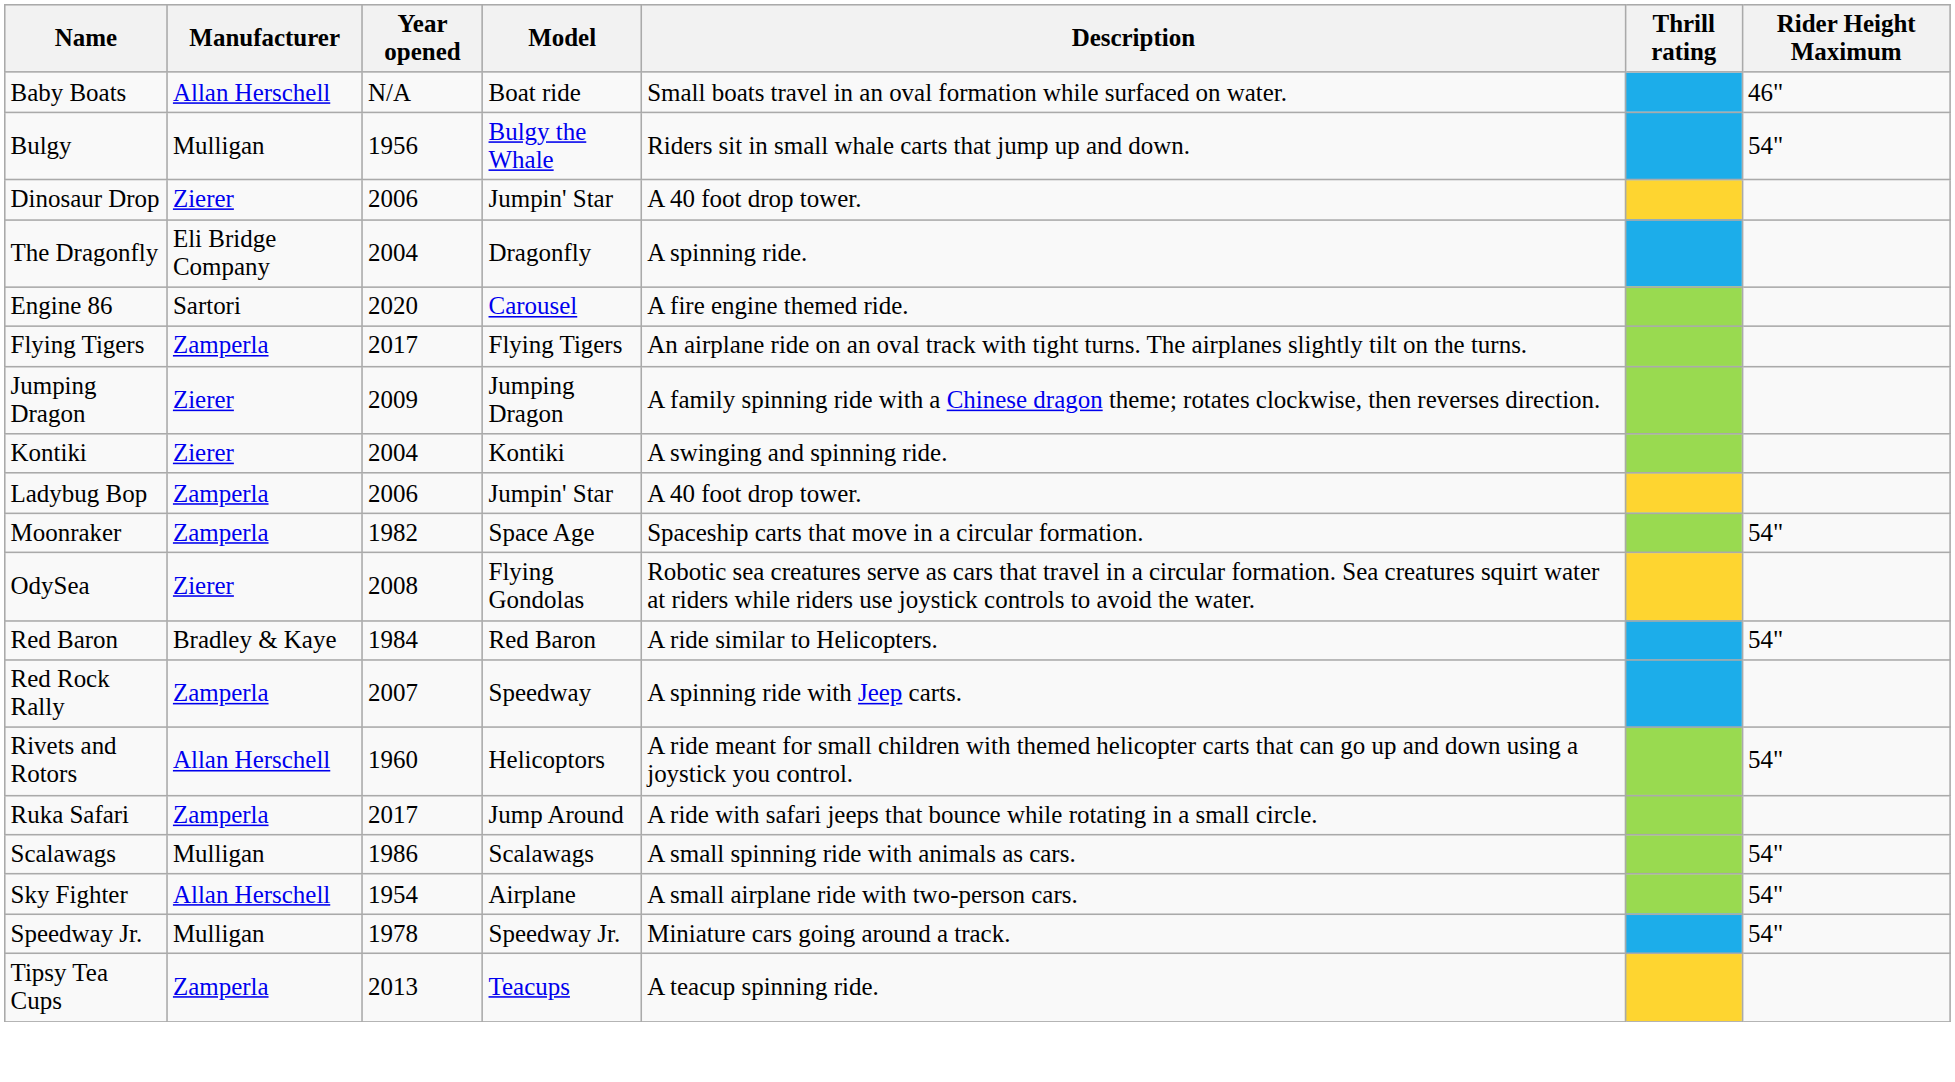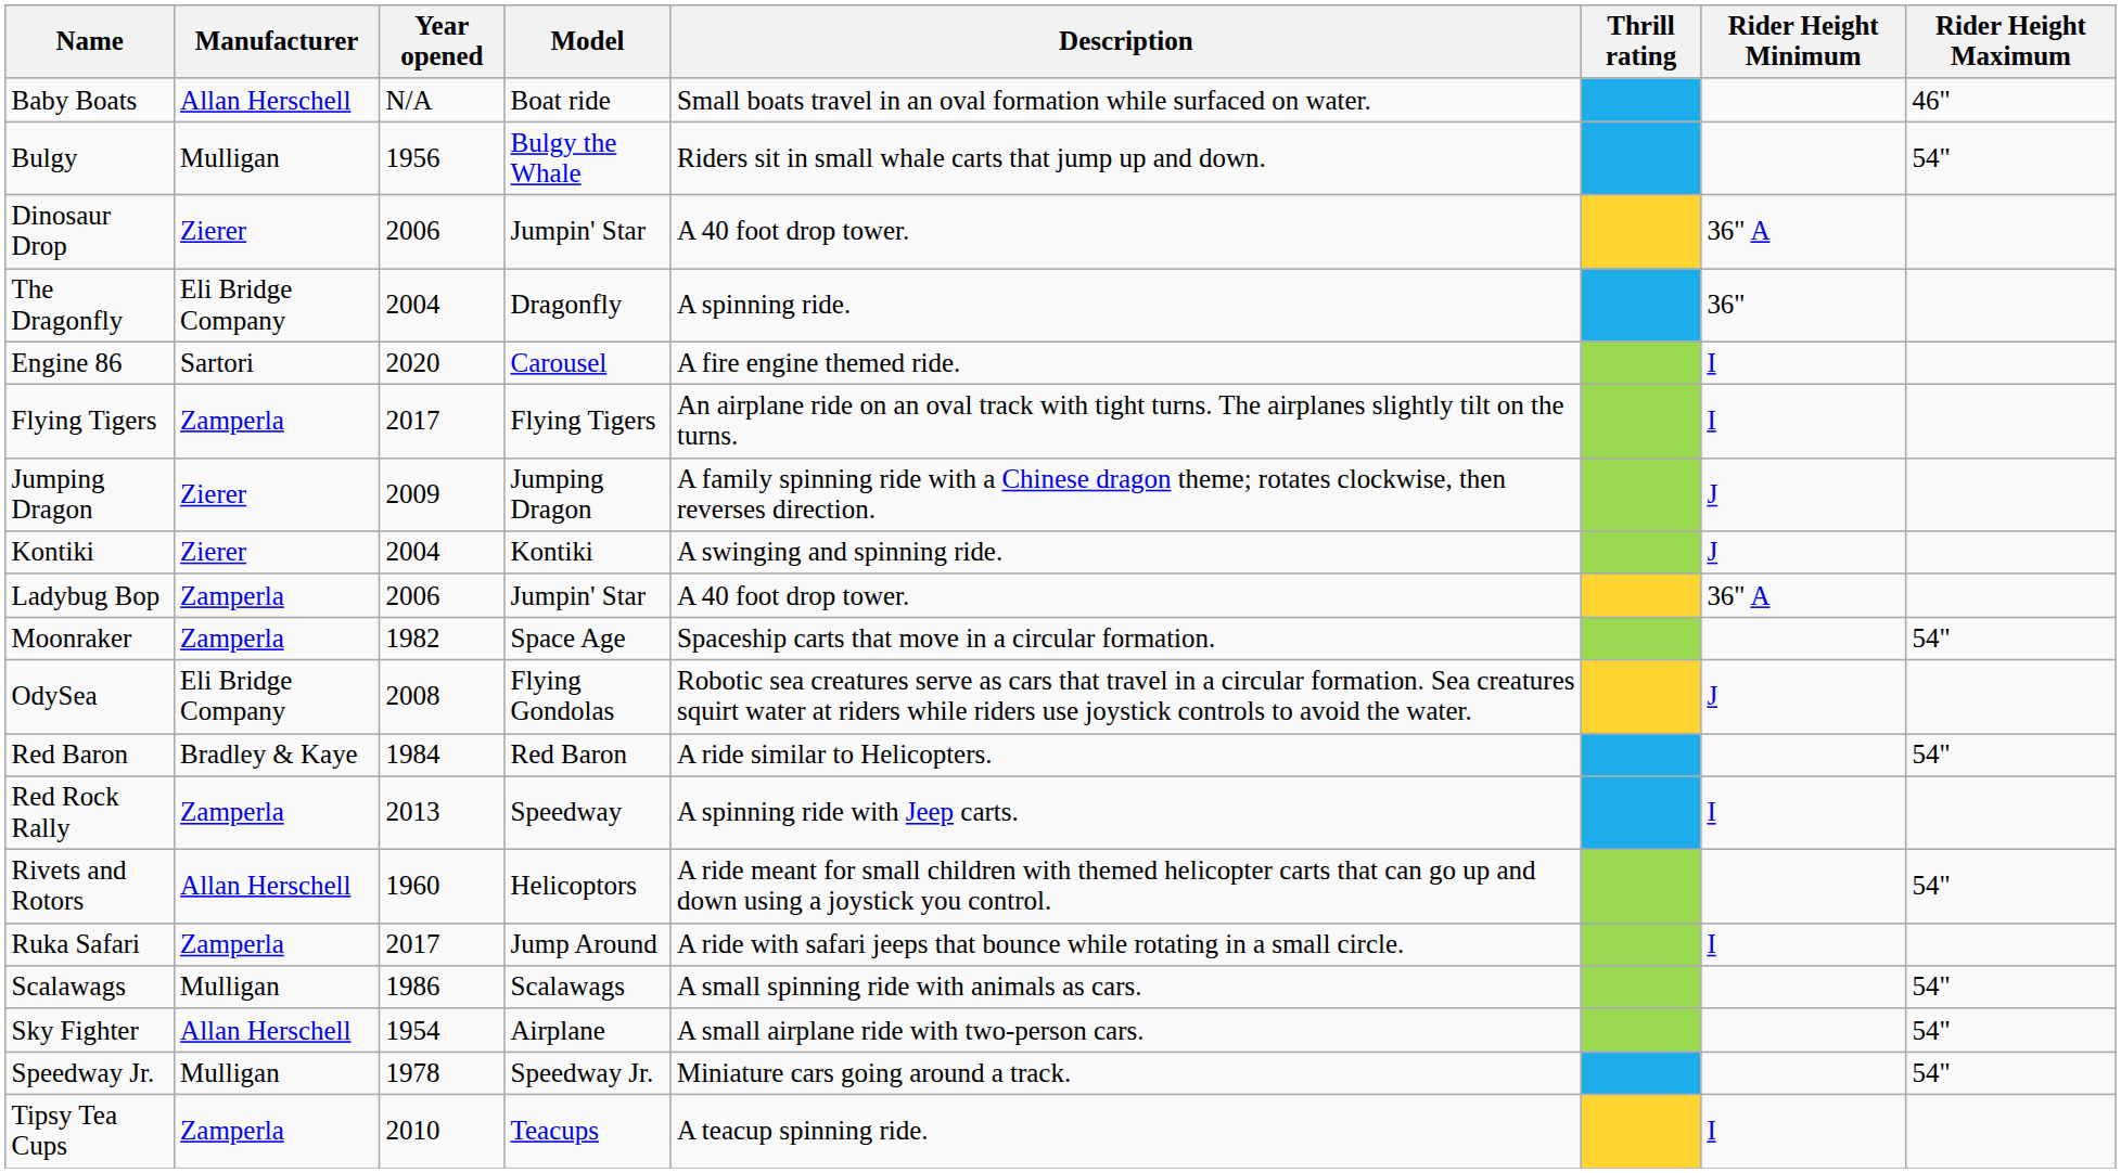 <table class="wikitable">
 <tr>
 <th>Name</th>
 <th>Manufacturer</th>
 <th>Year opened</th>
 <th>Model</th>
 <th>Description</th>
 <th>Thrill rating</th>
+<th>Rider Height Minimum</th>
 <th>Rider Height Maximum</th>
 </tr>
 <tr>
 <td>Baby Boats</td>
 <td><a href='#'>Allan Herschell</a></td>
 <td>N/A</td>
 <td>Boat ride</td>
 <td>Small boats travel in an oval formation while surfaced on water.</td>
 <td align="center" bgcolor="#1CADEA"><strong></strong></td>
+<td></td>
 <td>46"</td>
 </tr>
 <tr>
 <td>Bulgy</td>
 <td>Mulligan</td>
 <td>1956</td>
 <td><a href='#'>Bulgy the Whale</a></td>
 <td>Riders sit in small whale carts that jump up and down.</td>
 <td align="center" bgcolor="#1CADEA"><strong></strong></td>
+<td></td>
 <td>54"</td>
 </tr>
 <tr>
 <td>Dinosaur Drop</td>
 <td><a href='#'>Zierer</a></td>
 <td>2006</td>
 <td>Jumpin' Star</td>
 <td>A 40 foot drop tower.</td>
 <td align="center" bgcolor="#FED530"><strong></strong></td>
+<td>36" <a href='#'>A</a></td>
 <td></td>
 </tr>
 <tr>
 <td>The Dragonfly</td>
 <td>Eli Bridge Company</td>
 <td>2004</td>
 <td>Dragonfly</td>
 <td>A spinning ride.</td>
 <td align="center" bgcolor="#1CADEA"><strong></strong></td>
+<td>36"</td>
 <td></td>
 </tr>
 <tr>
 <td>Engine 86</td>
 <td>Sartori</td>
 <td>2020</td>
 <td><a href='#'>Carousel</a></td>
 <td>A fire engine themed ride.</td>
 <td align="center" bgcolor="#99DA50"><strong></strong></td>
+<td><a href='#'>I</a></td>
 <td></td>
 </tr>
 <tr>
 <td>Flying Tigers</td>
 <td><a href='#'>Zamperla</a></td>
 <td>2017</td>
 <td>Flying Tigers</td>
 <td>An airplane ride on an oval track with tight turns. The airplanes slightly tilt on the turns.</td>
 <td align="center" bgcolor="#99DA50"><strong></strong></td>
+<td><a href='#'>I</a></td>
 <td></td>
 </tr>
 <tr>
 <td>Jumping Dragon</td>
 <td><a href='#'>Zierer</a></td>
 <td>2009</td>
 <td>Jumping Dragon</td>
 <td>A family spinning ride with a <a href='#'>Chinese dragon</a> theme; rotates clockwise, then reverses direction.</td>
 <td align="center" bgcolor="#99DA50"><strong></strong></td>
+<td><a href='#'>J</a></td>
 <td></td>
 </tr>
 <tr>
 <td>Kontiki</td>
 <td><a href='#'>Zierer</a></td>
 <td>2004</td>
 <td>Kontiki</td>
 <td>A swinging and spinning ride.</td>
 <td align="center" bgcolor="#99DA50"><strong></strong></td>
+<td><a href='#'>J</a></td>
 <td></td>
 </tr>
 <tr>
 <td>Ladybug Bop</td>
 <td><a href='#'>Zamperla</a></td>
 <td>2006</td>
 <td>Jumpin' Star</td>
 <td>A 40 foot drop tower.</td>
 <td align="center" bgcolor="#FED530"><strong></strong></td>
+<td>36" <a href='#'>A</a></td>
 <td></td>
 </tr>
 <tr>
 <td>Moonraker</td>
 <td><a href='#'>Zamperla</a></td>
 <td>1982</td>
 <td>Space Age</td>
 <td>Spaceship carts that move in a circular formation.</td>
 <td align="center" bgcolor="#99DA50"><strong></strong></td>
+<td></td>
 <td>54"</td>
 </tr>
 <tr>
 <td>OdySea</td>
-<td><a href='#'>Zierer</a></td>
+<td>Eli Bridge Company</td>
 <td>2008</td>
 <td>Flying Gondolas</td>
 <td>Robotic sea creatures serve as cars that travel in a circular formation. Sea creatures squirt water at riders while riders use joystick controls to avoid the water.</td>
 <td align="center" bgcolor="#FED530"><strong></strong></td>
+<td><a href='#'>J</a></td>
 <td></td>
 </tr>
 <tr>
 <td>Red Baron</td>
 <td>Bradley & Kaye</td>
 <td>1984</td>
 <td>Red Baron</td>
 <td>A ride similar to Helicopters.</td>
 <td align="center" bgcolor="#1CADEA"><strong></strong></td>
+<td></td>
 <td>54"</td>
 </tr>
 <tr>
 <td>Red Rock Rally</td>
 <td><a href='#'>Zamperla</a></td>
-<td>2007</td>
+<td>2013</td>
 <td>Speedway</td>
 <td>A spinning ride with <a href='#'>Jeep</a> carts.</td>
 <td align="center" bgcolor="#1CADEA"><strong></strong></td>
+<td><a href='#'>I</a></td>
 <td></td>
 </tr>
 <tr>
 <td>Rivets and Rotors</td>
 <td><a href='#'>Allan Herschell</a></td>
 <td>1960</td>
 <td>Helicoptors</td>
 <td>A ride meant for small children with themed helicopter carts that can go up and down using a joystick you control.</td>
 <td align="center" bgcolor="#99DA50"><strong></strong></td>
+<td></td>
 <td>54"</td>
 </tr>
 <tr>
 <td>Ruka Safari</td>
 <td><a href='#'>Zamperla</a></td>
 <td>2017</td>
 <td>Jump Around</td>
 <td>A ride with safari jeeps that bounce while rotating in a small circle.</td>
 <td align="center" bgcolor="#99DA50"><strong></strong></td>
+<td><a href='#'>I</a></td>
 <td></td>
 </tr>
 <tr>
 <td>Scalawags</td>
 <td>Mulligan</td>
 <td>1986</td>
 <td>Scalawags</td>
 <td>A small spinning ride with animals as cars.</td>
 <td align="center" bgcolor="#99DA50"><strong></strong></td>
+<td></td>
 <td>54"</td>
 </tr>
 <tr>
 <td>Sky Fighter</td>
 <td><a href='#'>Allan Herschell</a></td>
 <td>1954</td>
 <td>Airplane</td>
 <td>A small airplane ride with two-person cars.</td>
 <td align="center" bgcolor="#99DA50"><strong></strong></td>
+<td></td>
 <td>54"</td>
 </tr>
 <tr>
 <td>Speedway Jr.</td>
 <td>Mulligan</td>
 <td>1978</td>
 <td>Speedway Jr.</td>
 <td>Miniature cars going around a track.</td>
 <td align="center" bgcolor="#1CADEA"><strong></strong></td>
+<td></td>
 <td>54"</td>
 </tr>
 <tr>
 <td>Tipsy Tea Cups</td>
 <td><a href='#'>Zamperla</a></td>
-<td>2013</td>
+<td>2010</td>
 <td><a href='#'>Teacups</a></td>
 <td>A teacup spinning ride.</td>
 <td align="center" bgcolor="#FED530"><strong></strong></td>
+<td><a href='#'>I</a></td>
 <td></td>
 </tr>
 </table>
